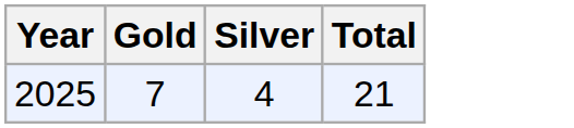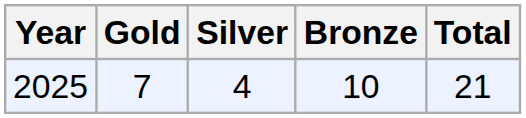 <table class="sortable wikitable" style="font-size: 90%;">
 <tr>
 <th>Year</th>
 <th>Gold</th>
 <th>Silver</th>
+<th>Bronze</th>
 <th>Total</th>
 </tr>
 <tr style="background:#ECF2FF">
 <td align="center">2025</td>
 <td align="center">7</td>
 <td align="center">4</td>
+<td align="center">10</td>
 <td align="center">21</td>
 </tr>
 </table>
